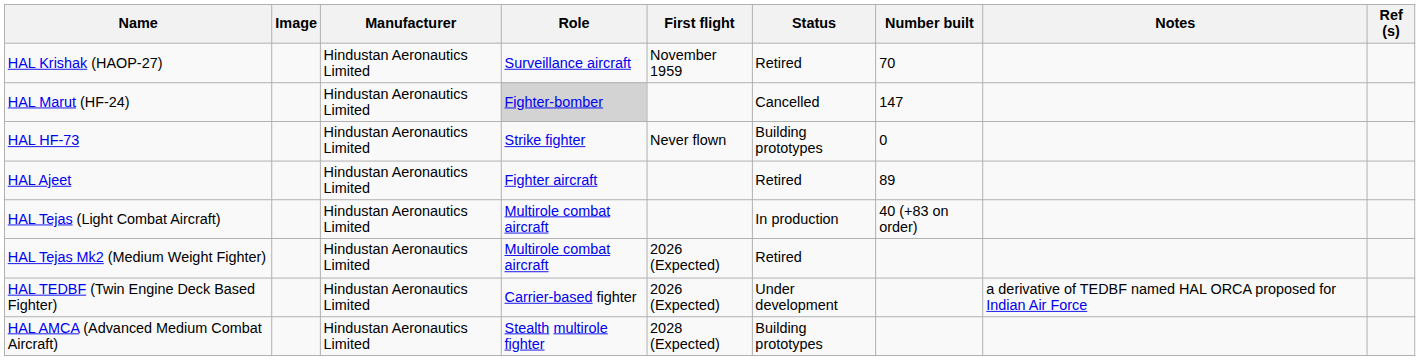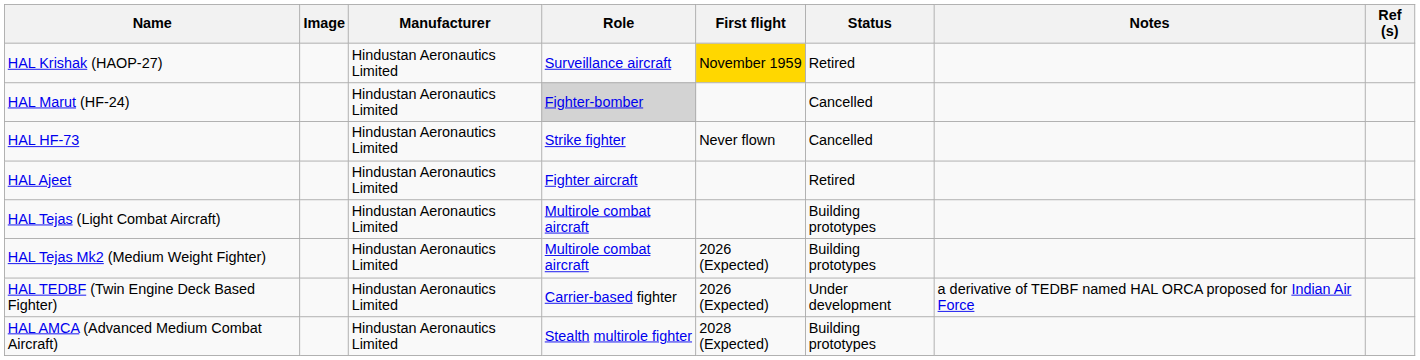 <table class="wikitable">
 <tr>
 <th>Name</th>
 <th>Image</th>
 <th>Manufacturer</th>
 <th>Role</th>
 <th>First flight</th>
 <th>Status</th>
-<th>Number built</th>
 <th>Notes</th>
 <th>Ref (s)</th>
 </tr>
 <tr>
 <td><a href='#'>HAL Krishak</a> (HAOP-27)</td>
 <td></td>
 <td>Hindustan Aeronautics Limited</td>
 <td><a href='#'>Surveillance aircraft</a></td>
-<td>November 1959</td>
+<td style="background: gold;">November 1959</td>
 <td>Retired</td>
-<td>70</td>
 <td></td>
 <td></td>
 </tr>
 <tr>
 <td><a href='#'>HAL Marut</a> (HF-24)</td>
 <td></td>
 <td>Hindustan Aeronautics Limited</td>
 <td style="background: lightgrey;"><a href='#'>Fighter-bomber</a></td>
 <td></td>
 <td>Cancelled</td>
-<td>147</td>
 <td></td>
 <td></td>
 </tr>
 <tr>
 <td><a href='#'>HAL HF-73</a></td>
 <td></td>
 <td>Hindustan Aeronautics Limited</td>
 <td><a href='#'>Strike fighter</a></td>
 <td>Never flown</td>
-<td>Building prototypes</td>
-<td>0</td>
+<td>Cancelled</td>
 <td></td>
 <td></td>
 </tr>
 <tr>
 <td><a href='#'>HAL Ajeet</a></td>
 <td></td>
 <td>Hindustan Aeronautics Limited</td>
 <td><a href='#'>Fighter aircraft</a></td>
 <td></td>
 <td>Retired</td>
-<td>89</td>
 <td></td>
 <td></td>
 </tr>
 <tr>
 <td><a href='#'>HAL Tejas</a> (Light Combat Aircraft)</td>
 <td></td>
 <td>Hindustan Aeronautics Limited</td>
 <td><a href='#'>Multirole combat aircraft</a></td>
 <td></td>
-<td>In production</td>
-<td>40 (+83 on order)</td>
+<td>Building prototypes</td>
 <td></td>
 <td></td>
 </tr>
 <tr>
 <td><a href='#'>HAL Tejas Mk2</a> (Medium Weight Fighter)</td>
 <td></td>
 <td>Hindustan Aeronautics Limited</td>
 <td><a href='#'>Multirole combat aircraft</a></td>
 <td>2026 (Expected)</td>
-<td>Retired</td>
-<td></td>
+<td>Building prototypes</td>
 <td></td>
 <td></td>
 </tr>
 <tr>
 <td><a href='#'>HAL TEDBF</a> (Twin Engine Deck Based Fighter)</td>
 <td></td>
 <td>Hindustan Aeronautics Limited</td>
 <td><a href='#'>Carrier-based</a> fighter</td>
 <td>2026 (Expected)</td>
 <td>Under development</td>
-<td></td>
 <td>a derivative of TEDBF named HAL ORCA  proposed for <a href='#'>Indian Air Force</a></td>
 <td></td>
 </tr>
 <tr>
 <td><a href='#'>HAL AMCA</a> (Advanced Medium Combat Aircraft)</td>
 <td></td>
 <td>Hindustan Aeronautics Limited</td>
 <td><a href='#'>Stealth</a> <a href='#'>multirole fighter</a></td>
 <td>2028 (Expected)</td>
 <td>Building prototypes</td>
 <td></td>
 <td></td>
-<td></td>
 </tr>
 </table>
